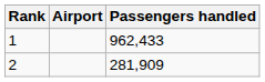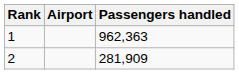 <table class="wikitable sortable" border="1" style="font-size: 100%; width:align;">
 <tr style="background:lightgrey;">
 <th>Rank</th>
 <th>Airport</th>
 <th>Passengers handled</th>
 </tr>
 <tr>
 <td>1</td>
 <td></td>
-<td>962,433</td>
+<td>962,363</td>
 </tr>
 <tr>
 <td>2</td>
 <td></td>
 <td>281,909</td>
 </tr>
 </table>
